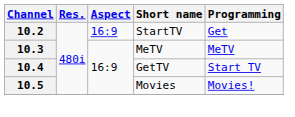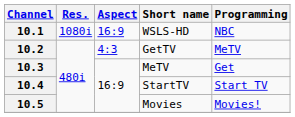 <table class="wikitable">
 <tr>
 <th scope = "col"><a href='#'>Channel</a></th>
 <th scope = "col"><a href='#'>Res.</a></th>
 <th scope = "col"><a href='#'>Aspect</a></th>
 <th scope = "col">Short name</th>
 <th scope = "col">Programming</th>
 </tr>
 <tr>
+<th scope = "row">10.1</th>
+<td><a href='#'>1080i</a></td>
+<td><a href='#'>16:9</a></td>
+<td>WSLS-HD</td>
+<td><a href='#'>NBC</a></td>
+</tr>
+<tr>
 <th scope = "row">10.2</th>
 <td rowspan=4><a href='#'>480i</a></td>
-<td><a href='#'>16:9</a></td>
-<td>StartTV</td>
-<td><a href='#'>Get</a></td>
+<td><a href='#'>4:3</a></td>
+<td>GetTV</td>
+<td><a href='#'>MeTV</a></td>
 </tr>
 <tr>
 <th scope = "row">10.3</th>
 <td rowspan=3>16:9</td>
 <td>MeTV</td>
-<td><a href='#'>MeTV</a></td>
+<td><a href='#'>Get</a></td>
 </tr>
 <tr>
 <th scope = "row">10.4</th>
-<td>GetTV</td>
+<td>StartTV</td>
 <td><a href='#'>Start TV</a></td>
 </tr>
 <tr>
 <th scope = "row">10.5</th>
 <td>Movies</td>
 <td><a href='#'>Movies!</a></td>
 </tr>
 <tr>
 </tr>
 </table>
